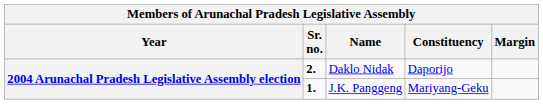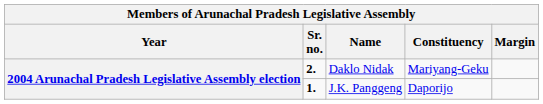 <table class="wikitable sortable">
 <tr>
 <th colspan="5">Members of Arunachal Pradesh Legislative Assembly</th>
 </tr>
 <tr>
 <th>Year</th>
 <th>Sr.<br>no.</th>
 <th>Name</th>
 <th>Constituency</th>
 <th>Margin</th>
 </tr>
 <tr>
 <th rowspan="2"><a href='#'>2004 Arunachal Pradesh Legislative Assembly election</a></th>
 <td><strong>2.</strong></td>
 <td><a href='#'>Daklo Nidak</a></td>
-<td><a href='#'>Daporijo</a></td>
+<td><a href='#'>Mariyang-Geku</a></td>
 <td></td>
 </tr>
 <tr>
 <td><strong>1.</strong></td>
 <td><a href='#'>J.K. Panggeng</a></td>
-<td><a href='#'>Mariyang-Geku</a></td>
+<td><a href='#'>Daporijo</a></td>
 <td></td>
 </tr>
 </table>
